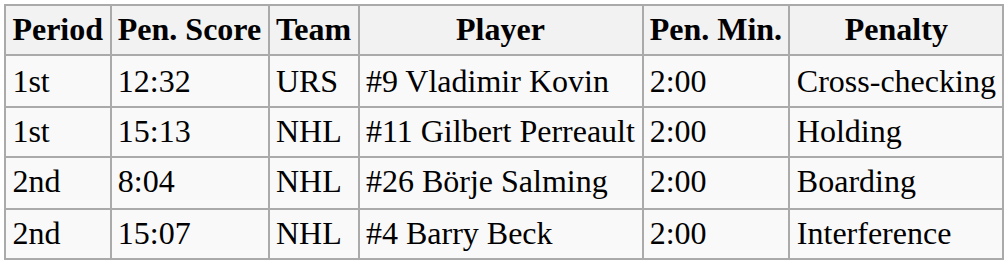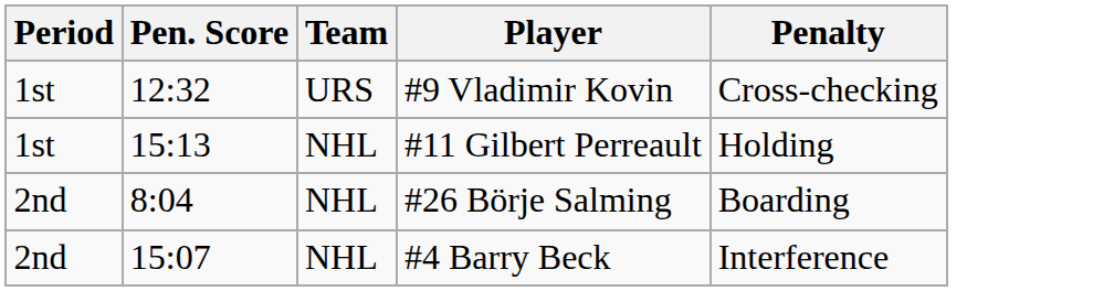 <table class="wikitable">
 <tr>
 <th>Period</th>
 <th>Pen. Score</th>
 <th>Team</th>
 <th>Player</th>
-<th>Pen. Min.</th>
 <th>Penalty</th>
 </tr>
 <tr>
 <td>1st</td>
 <td>12:32</td>
 <td>URS</td>
 <td>#9 Vladimir Kovin</td>
-<td>2:00</td>
 <td>Cross-checking</td>
 </tr>
 <tr>
 <td>1st</td>
 <td>15:13</td>
 <td>NHL</td>
 <td>#11 Gilbert Perreault</td>
-<td>2:00</td>
 <td>Holding</td>
 </tr>
 <tr>
 <td>2nd</td>
 <td>8:04</td>
 <td>NHL</td>
 <td>#26 Börje Salming</td>
-<td>2:00</td>
 <td>Boarding</td>
 </tr>
 <tr>
 <td>2nd</td>
 <td>15:07</td>
 <td>NHL</td>
 <td>#4 Barry Beck</td>
-<td>2:00</td>
 <td>Interference</td>
 </tr>
 </table>
